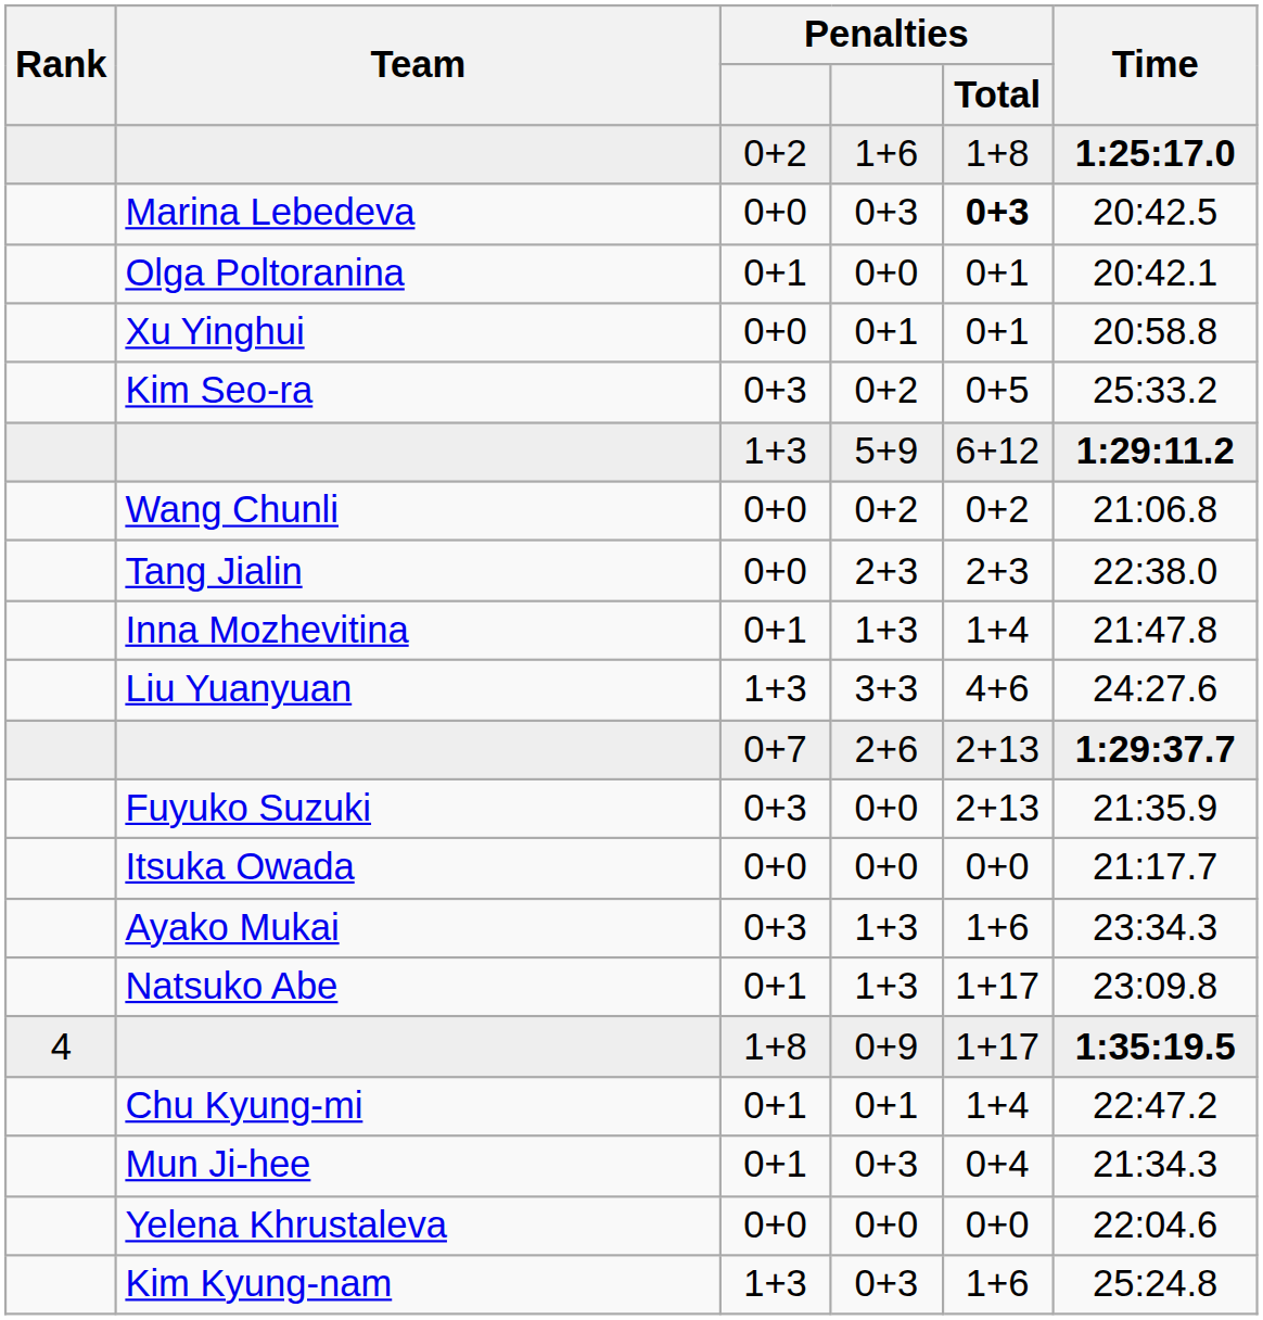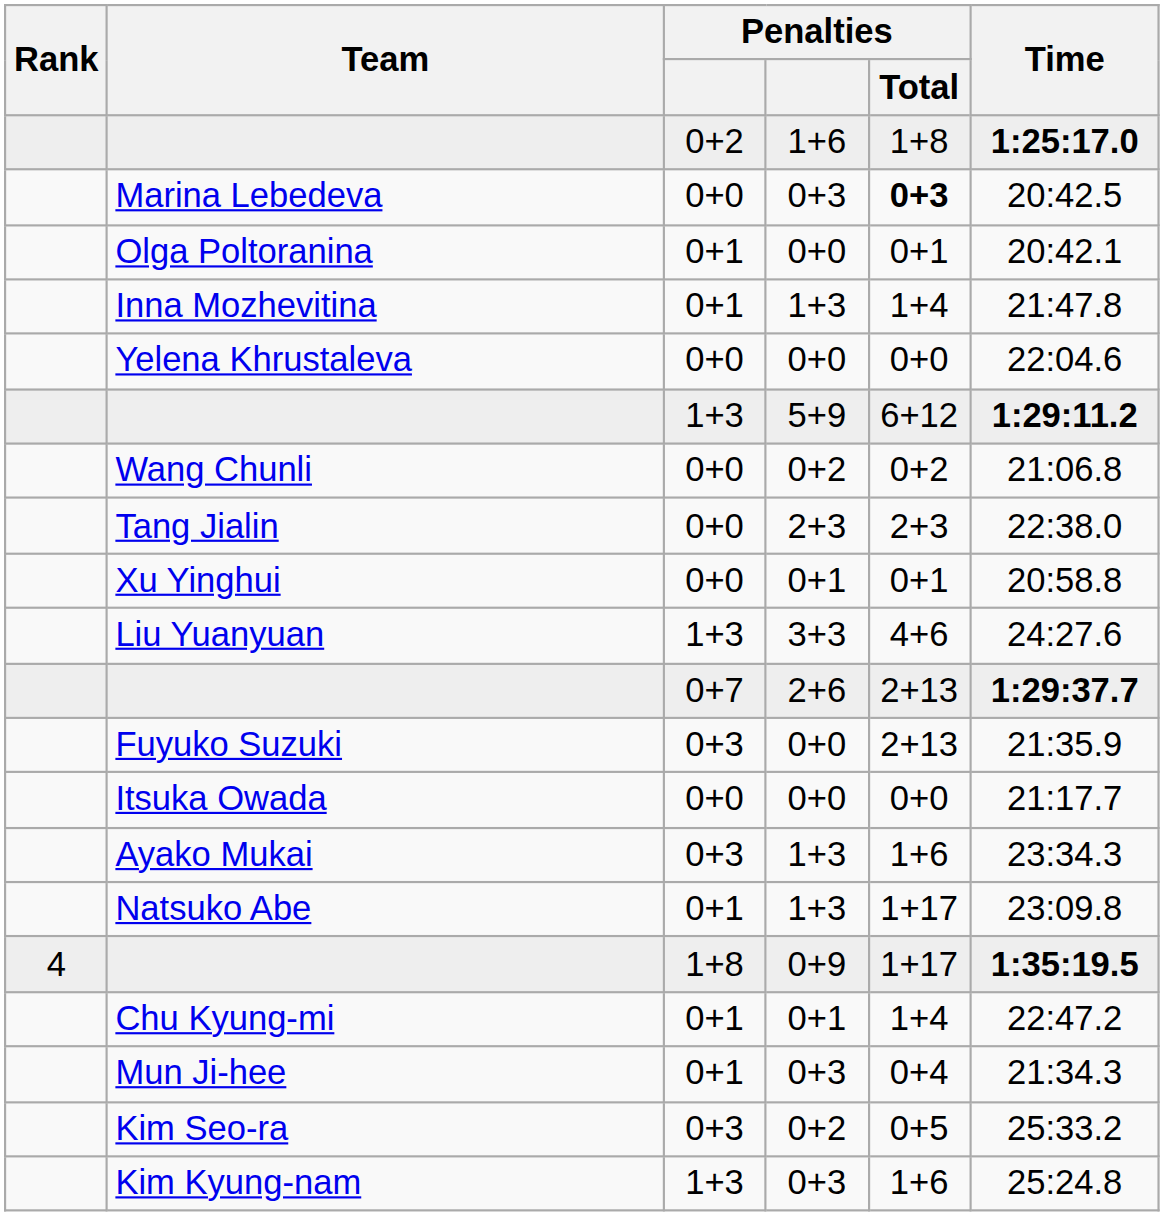 <table class=wikitable style="text-align:center">
 <tr>
 <th rowspan=2 width=40>Rank</th>
 <th rowspan=2 width=250>Team</th>
 <th colspan=3>Penalties</th>
 <th rowspan=2 width=80>Time</th>
 </tr>
 <tr>
 <th width=40></th>
 <th width=40></th>
 <th width=40>Total</th>
 </tr>
 <tr bgcolor=eeeeee>
 <td></td>
 <td align=left></td>
 <td>0+2</td>
 <td>1+6</td>
 <td>1+8</td>
 <td><strong>1:25:17.0</strong></td>
 </tr>
 <tr>
 <td></td>
 <td align=left><a href='#'>Marina Lebedeva</a></td>
 <td>0+0</td>
 <td>0+3</td>
 <td><strong>0+3</strong></td>
 <td>20:42.5</td>
 </tr>
 <tr>
 <td></td>
 <td align=left><a href='#'>Olga Poltoranina</a></td>
 <td>0+1</td>
 <td>0+0</td>
 <td>0+1</td>
 <td>20:42.1</td>
 </tr>
 <tr>
 <td></td>
-<td align=left><a href='#'>Xu Yinghui</a></td>
-<td>0+0</td>
+<td align=left><a href='#'>Inna Mozhevitina</a></td>
 <td>0+1</td>
-<td>0+1</td>
-<td>20:58.8</td>
+<td>1+3</td>
+<td>1+4</td>
+<td>21:47.8</td>
 </tr>
 <tr>
 <td></td>
-<td align=left><a href='#'>Kim Seo-ra</a></td>
-<td>0+3</td>
-<td>0+2</td>
-<td>0+5</td>
-<td>25:33.2</td>
+<td align=left><a href='#'>Yelena Khrustaleva</a></td>
+<td>0+0</td>
+<td>0+0</td>
+<td>0+0</td>
+<td>22:04.6</td>
 </tr>
 <tr bgcolor=eeeeee>
 <td></td>
 <td align=left></td>
 <td>1+3</td>
 <td>5+9</td>
 <td>6+12</td>
 <td><strong>1:29:11.2</strong></td>
 </tr>
 <tr>
 <td></td>
 <td align=left><a href='#'>Wang Chunli</a></td>
 <td>0+0</td>
 <td>0+2</td>
 <td>0+2</td>
 <td>21:06.8</td>
 </tr>
 <tr>
 <td></td>
 <td align=left><a href='#'>Tang Jialin</a></td>
 <td>0+0</td>
 <td>2+3</td>
 <td>2+3</td>
 <td>22:38.0</td>
 </tr>
 <tr>
 <td></td>
-<td align=left><a href='#'>Inna Mozhevitina</a></td>
+<td align=left><a href='#'>Xu Yinghui</a></td>
+<td>0+0</td>
 <td>0+1</td>
-<td>1+3</td>
-<td>1+4</td>
-<td>21:47.8</td>
+<td>0+1</td>
+<td>20:58.8</td>
 </tr>
 <tr>
 <td></td>
 <td align=left><a href='#'>Liu Yuanyuan</a></td>
 <td>1+3</td>
 <td>3+3</td>
 <td>4+6</td>
 <td>24:27.6</td>
 </tr>
 <tr bgcolor=eeeeee>
 <td></td>
 <td align=left></td>
 <td>0+7</td>
 <td>2+6</td>
 <td>2+13</td>
 <td><strong>1:29:37.7</strong></td>
 </tr>
 <tr>
 <td></td>
 <td align=left><a href='#'>Fuyuko Suzuki</a></td>
 <td>0+3</td>
 <td>0+0</td>
 <td>2+13</td>
 <td>21:35.9</td>
 </tr>
 <tr>
 <td></td>
 <td align=left><a href='#'>Itsuka Owada</a></td>
 <td>0+0</td>
 <td>0+0</td>
 <td>0+0</td>
 <td>21:17.7</td>
 </tr>
 <tr>
 <td></td>
 <td align=left><a href='#'>Ayako Mukai</a></td>
 <td>0+3</td>
 <td>1+3</td>
 <td>1+6</td>
 <td>23:34.3</td>
 </tr>
 <tr>
 <td></td>
 <td align=left><a href='#'>Natsuko Abe</a></td>
 <td>0+1</td>
 <td>1+3</td>
 <td>1+17</td>
 <td>23:09.8</td>
 </tr>
 <tr bgcolor=eeeeee>
 <td>4</td>
 <td align=left></td>
 <td>1+8</td>
 <td>0+9</td>
 <td>1+17</td>
 <td><strong>1:35:19.5</strong></td>
 </tr>
 <tr>
 <td></td>
 <td align=left><a href='#'>Chu Kyung-mi</a></td>
 <td>0+1</td>
 <td>0+1</td>
 <td>1+4</td>
 <td>22:47.2</td>
 </tr>
 <tr>
 <td></td>
 <td align=left><a href='#'>Mun Ji-hee</a></td>
 <td>0+1</td>
 <td>0+3</td>
 <td>0+4</td>
 <td>21:34.3</td>
 </tr>
 <tr>
 <td></td>
-<td align=left><a href='#'>Yelena Khrustaleva</a></td>
-<td>0+0</td>
-<td>0+0</td>
-<td>0+0</td>
-<td>22:04.6</td>
+<td align=left><a href='#'>Kim Seo-ra</a></td>
+<td>0+3</td>
+<td>0+2</td>
+<td>0+5</td>
+<td>25:33.2</td>
 </tr>
 <tr>
 <td></td>
 <td align=left><a href='#'>Kim Kyung-nam</a></td>
 <td>1+3</td>
 <td>0+3</td>
 <td>1+6</td>
 <td>25:24.8</td>
 </tr>
 </table>
